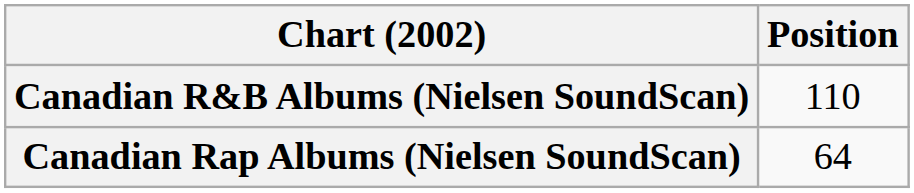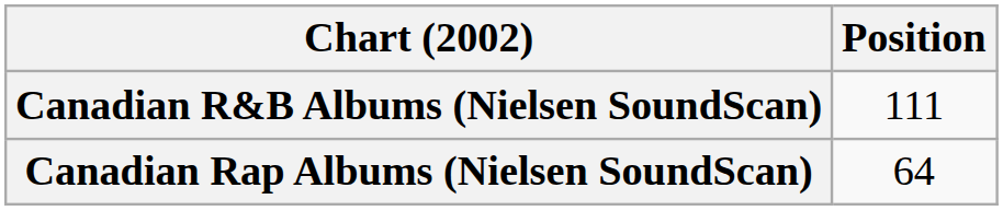 <table class="wikitable plainrowheaders">
 <tr>
 <th scope="col">Chart (2002)</th>
 <th scope="col">Position</th>
 </tr>
 <tr>
 <th scope="row">Canadian R&B Albums (Nielsen SoundScan)</th>
-<td style="text-align:center;">110</td>
+<td style="text-align:center;">111</td>
 </tr>
 <tr>
 <th scope="row">Canadian Rap Albums (Nielsen SoundScan)</th>
 <td style="text-align:center;">64</td>
 </tr>
 </table>
